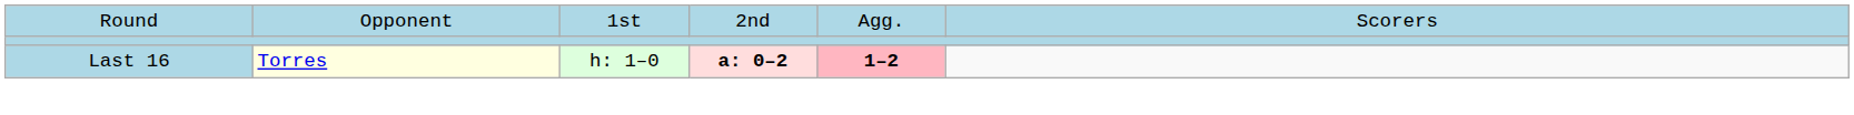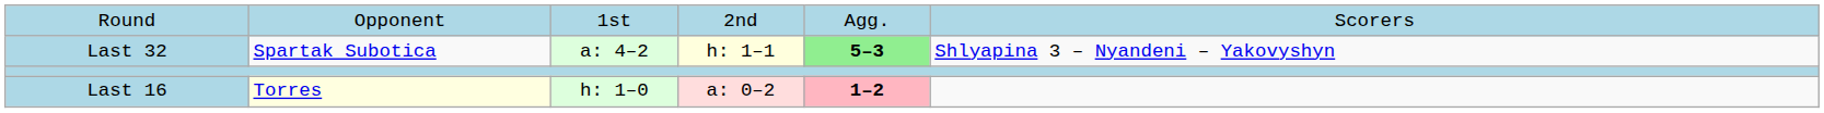 <table class="wikitable" style="text-align:center">
 <tr bgcolor=lightblue>
 <td width=160px>Round</td>
 <td width=200px>Opponent</td>
 <td width=80px>1st</td>
 <td width=80px>2nd</td>
 <td width=80px>Agg.</td>
 <td width=600px>Scorers</td>
 </tr>
+<tr>
+<td bgcolor=lightblue>Last 32</td>
+<td align=left> <a href='#'>Spartak Subotica</a></td>
+<td bgcolor="#ddffdd">a: 4–2</td>
+<td bgcolor="#ffffdd">h: 1–1</td>
+<td bgcolor=lightgreen><strong>5–3</strong></td>
+<td align=left><a href='#'>Shlyapina</a> 3 – <a href='#'>Nyandeni</a> – <a href='#'>Yakovyshyn</a></td>
+</tr>
 <tr bgcolor=lightblue>
 <td colspan=6></td>
 </tr>
 <tr>
 <td bgcolor=lightblue>Last 16</td>
 <td align=left style="background: lightyellow;"> <a href='#'>Torres</a></td>
 <td bgcolor="#ddffdd">h: 1–0</td>
-<td bgcolor="#ffdddd"><strong>a: 0–2</strong></td>
+<td bgcolor="#ffdddd">a: 0–2</td>
 <td bgcolor=lightpink><strong>1–2</strong></td>
 </tr>
 </table>
